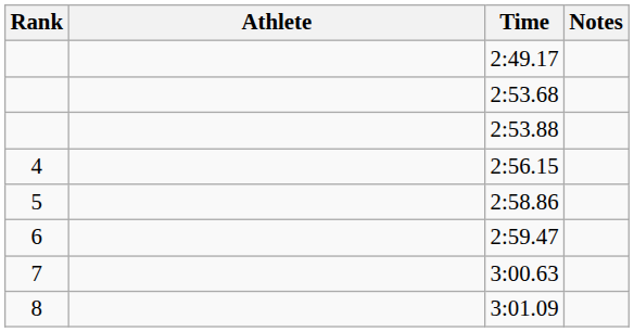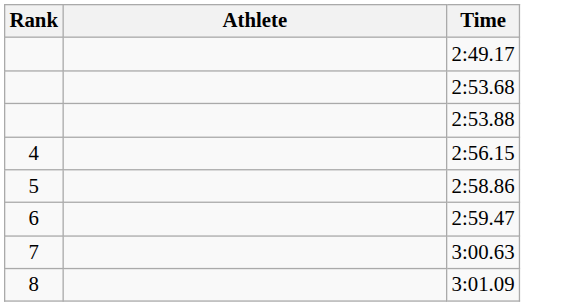 <table class=wikitable>
 <tr>
 <th>Rank</th>
 <th style=width:18em>Athlete</th>
 <th>Time</th>
-<th>Notes</th>
 </tr>
 <tr align=center>
 <td></td>
 <td align=left></td>
 <td>2:49.17</td>
-<td></td>
 </tr>
 <tr align=center>
 <td></td>
 <td align=left></td>
 <td>2:53.68</td>
-<td></td>
 </tr>
 <tr align=center>
 <td></td>
 <td align=left></td>
 <td>2:53.88</td>
-<td></td>
 </tr>
 <tr align=center>
 <td>4</td>
 <td align=left></td>
 <td>2:56.15</td>
-<td></td>
 </tr>
 <tr align=center>
 <td>5</td>
 <td align=left></td>
 <td>2:58.86</td>
-<td></td>
 </tr>
 <tr align=center>
 <td>6</td>
 <td align=left></td>
 <td>2:59.47</td>
-<td></td>
 </tr>
 <tr align=center>
 <td>7</td>
 <td align=left></td>
 <td>3:00.63</td>
-<td></td>
 </tr>
 <tr align=center>
 <td>8</td>
 <td align=left></td>
 <td>3:01.09</td>
-<td></td>
 </tr>
 </table>
